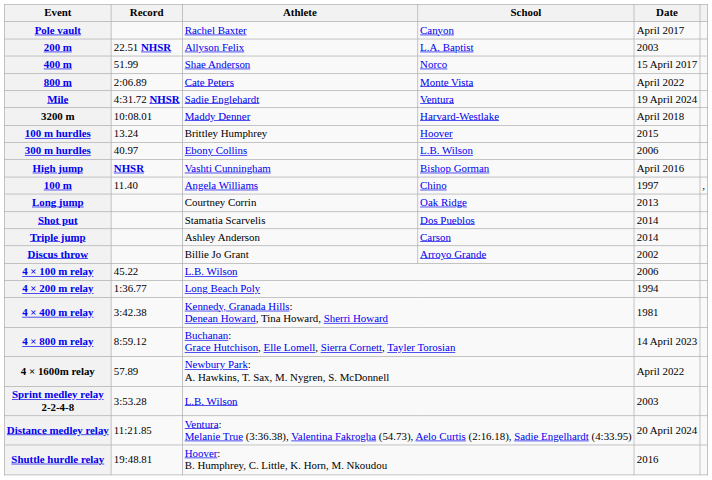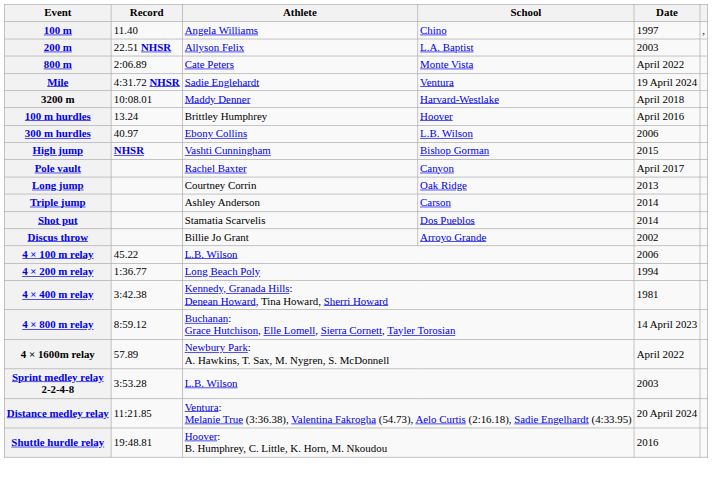 <table class="wikitable plainrowheaders sticky-header">
 <tr>
 <th scope="col">Event</th>
 <th scope="col">Record</th>
 <th scope="col">Athlete</th>
 <th scope="col">School</th>
 <th scope="col">Date</th>
 <th scope="col"></th>
 </tr>
 <tr>
-<th scope="row"><a href='#'>Pole vault</a></th>
-<td></td>
-<td><a href='#'>Rachel Baxter</a></td>
-<td><a href='#'>Canyon</a></td>
-<td>April 2017</td>
-<td></td>
+<th scope="row"><a href='#'>100 m</a></th>
+<td>11.40</td>
+<td><a href='#'>Angela Williams</a></td>
+<td><a href='#'>Chino</a></td>
+<td>1997</td>
+<td>,</td>
 </tr>
 <tr>
 <th scope="row"><a href='#'>200 m</a></th>
 <td>22.51  <strong><a href='#'>NHSR</a></strong></td>
 <td><a href='#'>Allyson Felix</a></td>
 <td><a href='#'>L.A. Baptist</a></td>
 <td>2003</td>
-<td></td>
-</tr>
-<tr>
-<th scope="row"><a href='#'>400 m</a></th>
-<td>51.99</td>
-<td><a href='#'>Shae Anderson</a></td>
-<td><a href='#'>Norco</a></td>
-<td>15 April 2017</td>
 <td></td>
 </tr>
 <tr>
 <th scope="row"><a href='#'>800 m</a></th>
 <td>2:06.89</td>
 <td><a href='#'>Cate Peters</a></td>
 <td><a href='#'>Monte Vista</a></td>
 <td>April 2022</td>
 <td></td>
 </tr>
 <tr>
 <th scope="row"><a href='#'>Mile</a></th>
 <td>4:31.72 <strong><a href='#'>NHSR</a></strong></td>
 <td><a href='#'>Sadie Englehardt</a></td>
 <td><a href='#'>Ventura</a></td>
 <td>19 April 2024</td>
 <td></td>
 </tr>
 <tr>
 <th scope="row">3200 m</th>
 <td>10:08.01</td>
 <td><a href='#'>Maddy Denner</a></td>
 <td><a href='#'>Harvard-Westlake</a></td>
 <td>April 2018</td>
 <td></td>
 </tr>
 <tr>
 <th scope="row"><a href='#'>100 m hurdles</a></th>
 <td>13.24</td>
 <td>Brittley Humphrey</td>
 <td><a href='#'>Hoover</a></td>
-<td>2015</td>
+<td>April 2016</td>
 <td></td>
 </tr>
 <tr>
 <th scope="row"><a href='#'>300 m hurdles</a></th>
 <td>40.97</td>
 <td><a href='#'>Ebony Collins</a></td>
 <td><a href='#'>L.B. Wilson</a></td>
 <td>2006</td>
 <td></td>
 </tr>
 <tr>
 <th scope="row"><a href='#'>High jump</a></th>
 <td> <strong><a href='#'>NHSR</a></strong></td>
 <td><a href='#'>Vashti Cunningham</a></td>
 <td><a href='#'>Bishop Gorman</a></td>
-<td>April 2016</td>
+<td>2015</td>
 <td></td>
 </tr>
 <tr>
-<th scope="row"><a href='#'>100 m</a></th>
-<td>11.40</td>
-<td><a href='#'>Angela Williams</a></td>
-<td><a href='#'>Chino</a></td>
-<td>1997</td>
-<td>,</td>
+<th scope="row"><a href='#'>Pole vault</a></th>
+<td></td>
+<td><a href='#'>Rachel Baxter</a></td>
+<td><a href='#'>Canyon</a></td>
+<td>April 2017</td>
+<td></td>
 </tr>
 <tr>
 <th scope="row"><a href='#'>Long jump</a></th>
 <td> </td>
 <td>Courtney Corrin</td>
 <td><a href='#'>Oak Ridge</a></td>
 <td>2013</td>
 <td></td>
 </tr>
 <tr>
+<th scope="row"><a href='#'>Triple jump</a></th>
+<td></td>
+<td>Ashley Anderson</td>
+<td><a href='#'>Carson</a></td>
+<td>2014</td>
+<td></td>
+</tr>
+<tr>
 <th scope="row"><a href='#'>Shot put</a></th>
 <td></td>
 <td>Stamatia Scarvelis</td>
 <td><a href='#'>Dos Pueblos</a></td>
-<td>2014</td>
-<td></td>
-</tr>
-<tr>
-<th scope="row"><a href='#'>Triple jump</a></th>
-<td></td>
-<td>Ashley Anderson</td>
-<td><a href='#'>Carson</a></td>
 <td>2014</td>
 <td></td>
 </tr>
 <tr>
 <th scope="row"><a href='#'>Discus throw</a></th>
 <td></td>
 <td>Billie Jo Grant</td>
 <td><a href='#'>Arroyo Grande</a></td>
 <td>2002</td>
 <td></td>
 </tr>
 <tr>
 <th scope="row"><a href='#'>4 × 100 m relay</a></th>
 <td>45.22</td>
 <td colspan=2><a href='#'>L.B. Wilson</a></td>
 <td>2006</td>
 <td></td>
 </tr>
 <tr>
 <th scope="row"><a href='#'>4 × 200 m relay</a></th>
 <td>1:36.77</td>
 <td colspan=2><a href='#'>Long Beach Poly</a></td>
 <td>1994</td>
 <td></td>
 </tr>
 <tr>
 <th scope="row"><a href='#'>4 × 400 m relay</a></th>
 <td>3:42.38</td>
 <td colspan=2><a href='#'>Kennedy, Granada Hills</a>:<br><a href='#'>Denean Howard</a>, Tina Howard, <a href='#'>Sherri Howard</a></td>
 <td>1981</td>
 <td></td>
 </tr>
 <tr>
 <th scope="row"><a href='#'>4 × 800 m relay</a></th>
 <td>8:59.12</td>
 <td colspan=2><a href='#'>Buchanan</a>:<br><a href='#'>Grace Hutchison</a>, <a href='#'>Elle Lomell</a>, <a href='#'>Sierra Cornett</a>, <a href='#'>Tayler Torosian</a></td>
 <td>14 April 2023</td>
 <td></td>
 </tr>
 <tr>
 <th scope="row">4 × 1600m relay</th>
 <td>57.89</td>
 <td colspan=2><a href='#'>Newbury Park</a>:<br>A. Hawkins, T. Sax, M. Nygren, S. McDonnell</td>
 <td>April 2022</td>
 <td></td>
 </tr>
 <tr>
 <th scope="row"><a href='#'>Sprint medley relay</a><br>2-2-4-8</th>
 <td>3:53.28</td>
 <td colspan=2><a href='#'>L.B. Wilson</a></td>
 <td>2003</td>
 <td></td>
 </tr>
 <tr>
 <th scope="row"><a href='#'>Distance medley relay</a></th>
 <td>11:21.85</td>
 <td colspan=2><a href='#'>Ventura</a>:<br><a href='#'>Melanie True</a> (3:36.38), <a href='#'>Valentina Fakrogha</a> (54.73), <a href='#'>Aelo Curtis</a> (2:16.18), <a href='#'>Sadie Engelhardt</a> (4:33.95)</td>
 <td>20 April 2024</td>
 <td></td>
 </tr>
 <tr>
 <th scope="row"><a href='#'>Shuttle hurdle relay</a></th>
 <td>19:48.81</td>
 <td colspan=2><a href='#'>Hoover</a>:<br>B. Humphrey, C. Little, K. Horn, M. Nkoudou</td>
 <td>2016</td>
 <td></td>
 </tr>
 </table>
